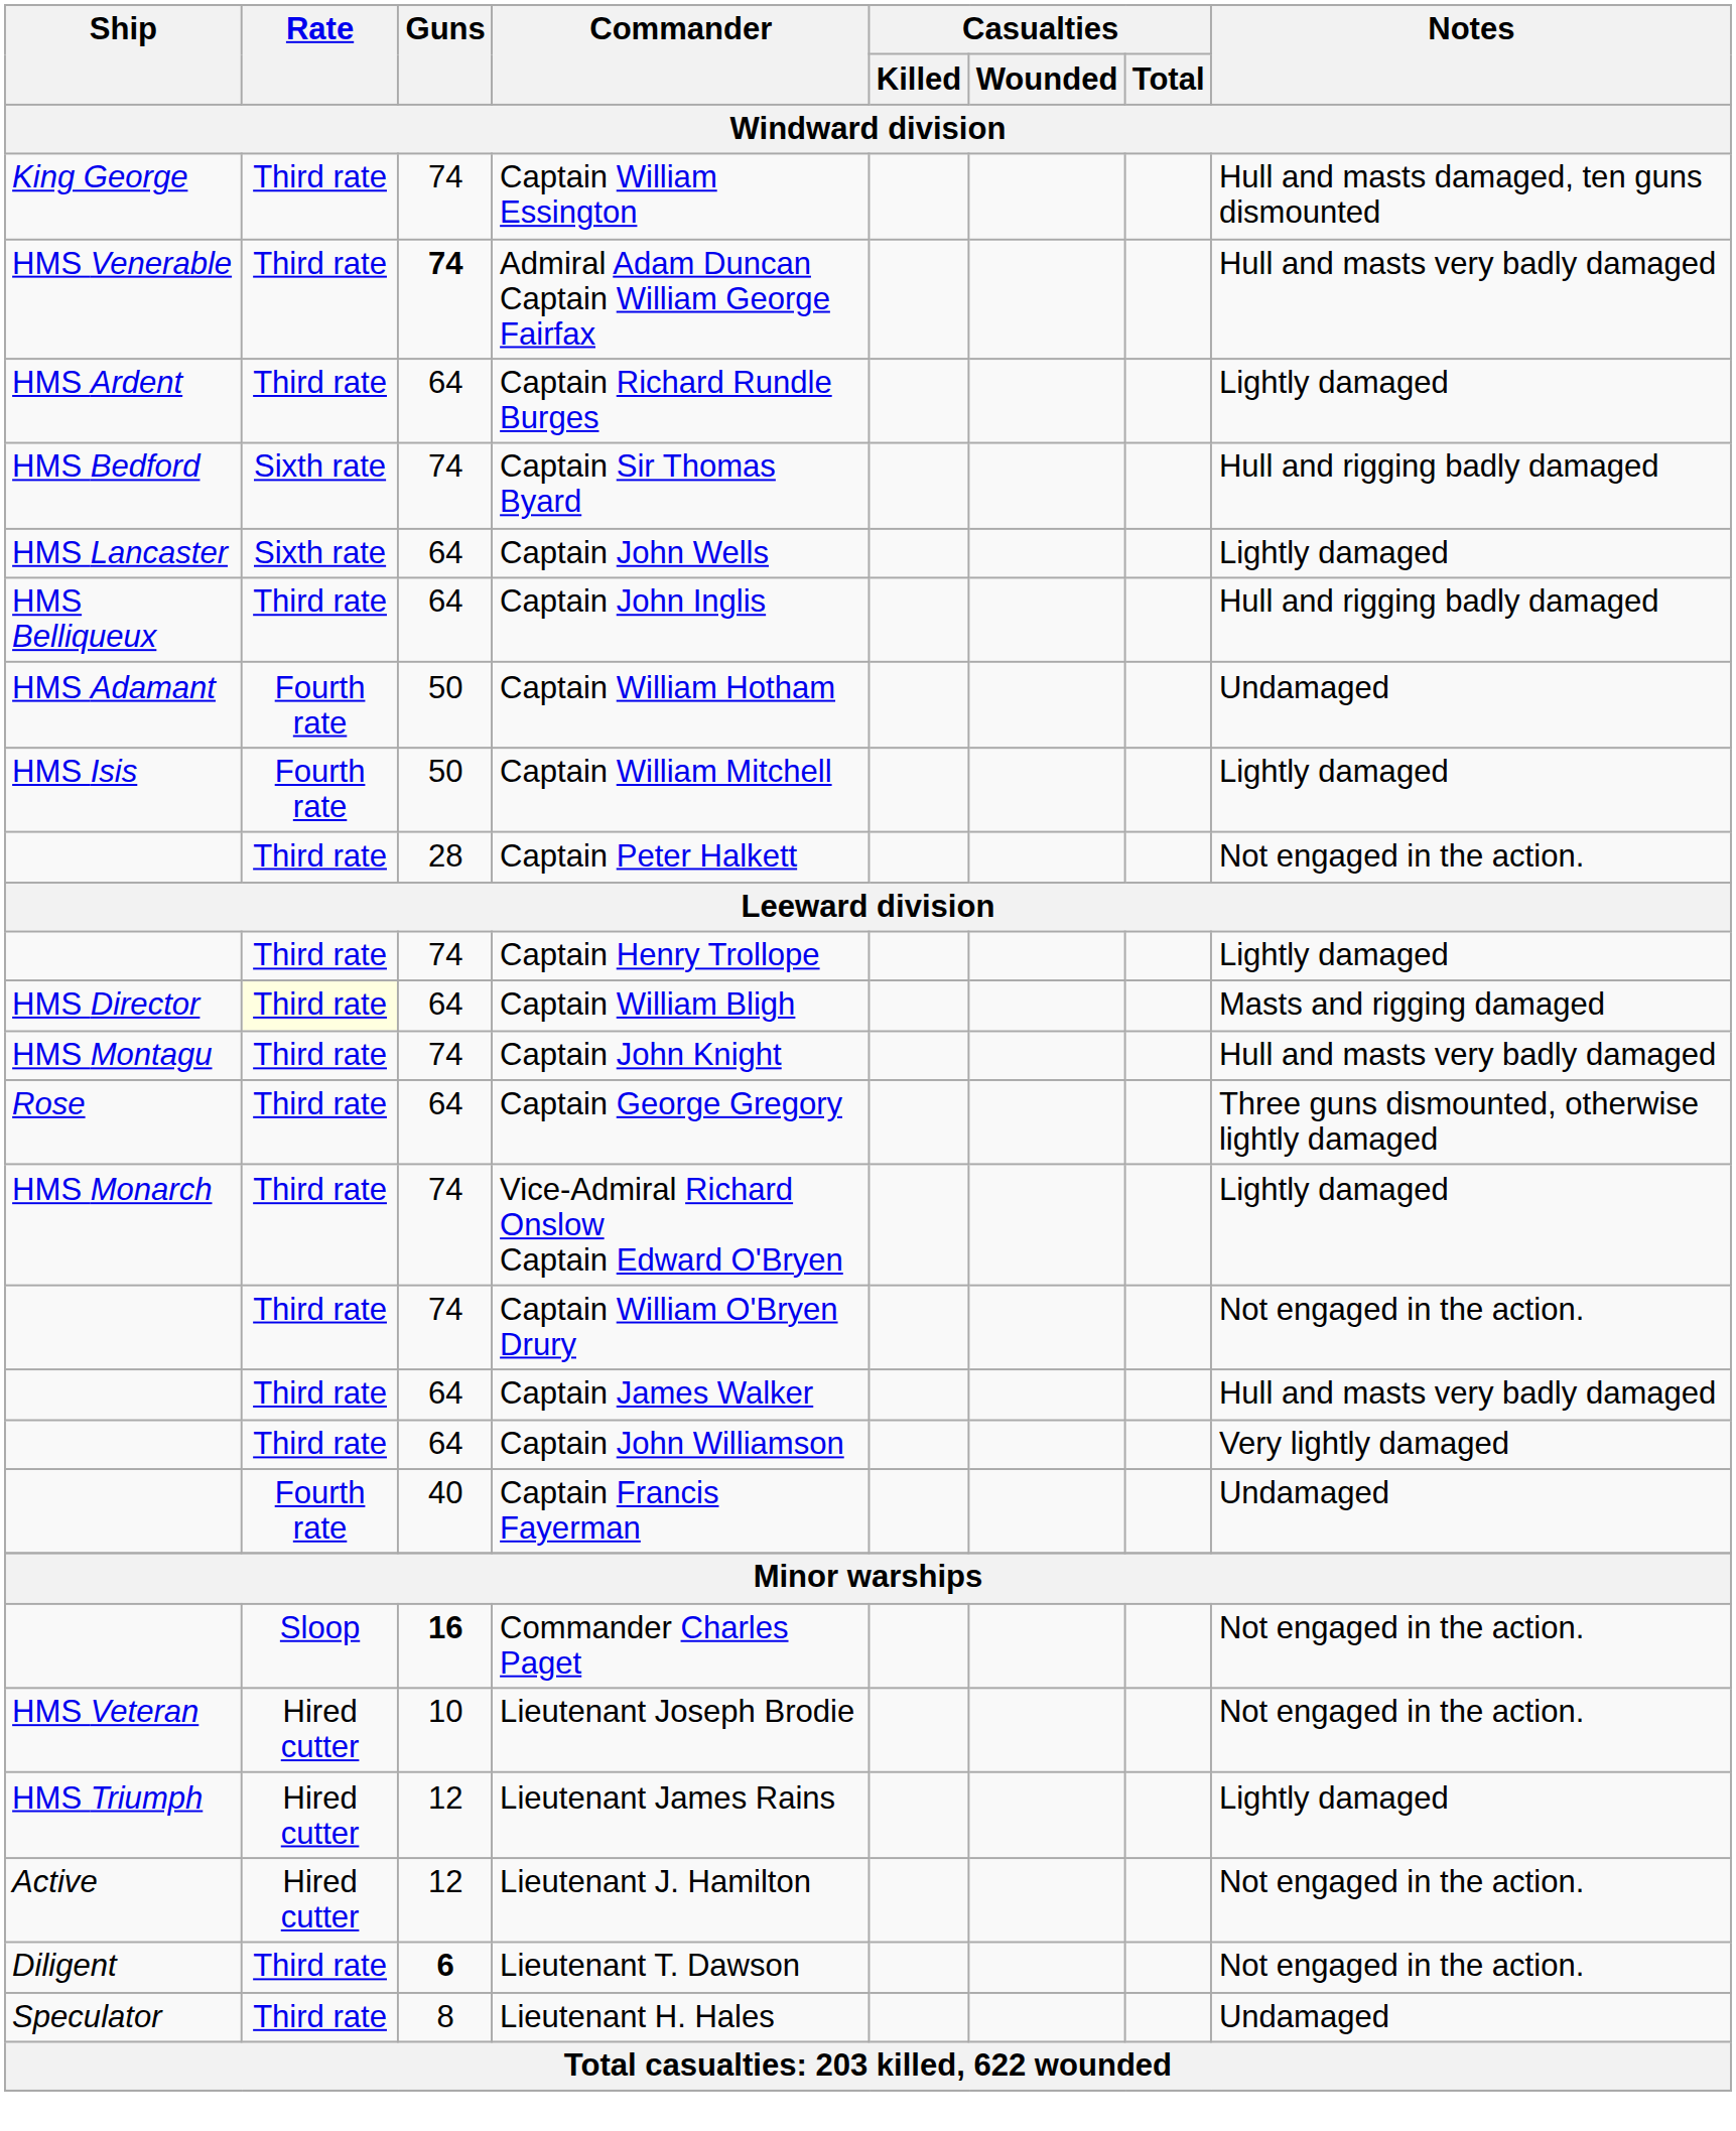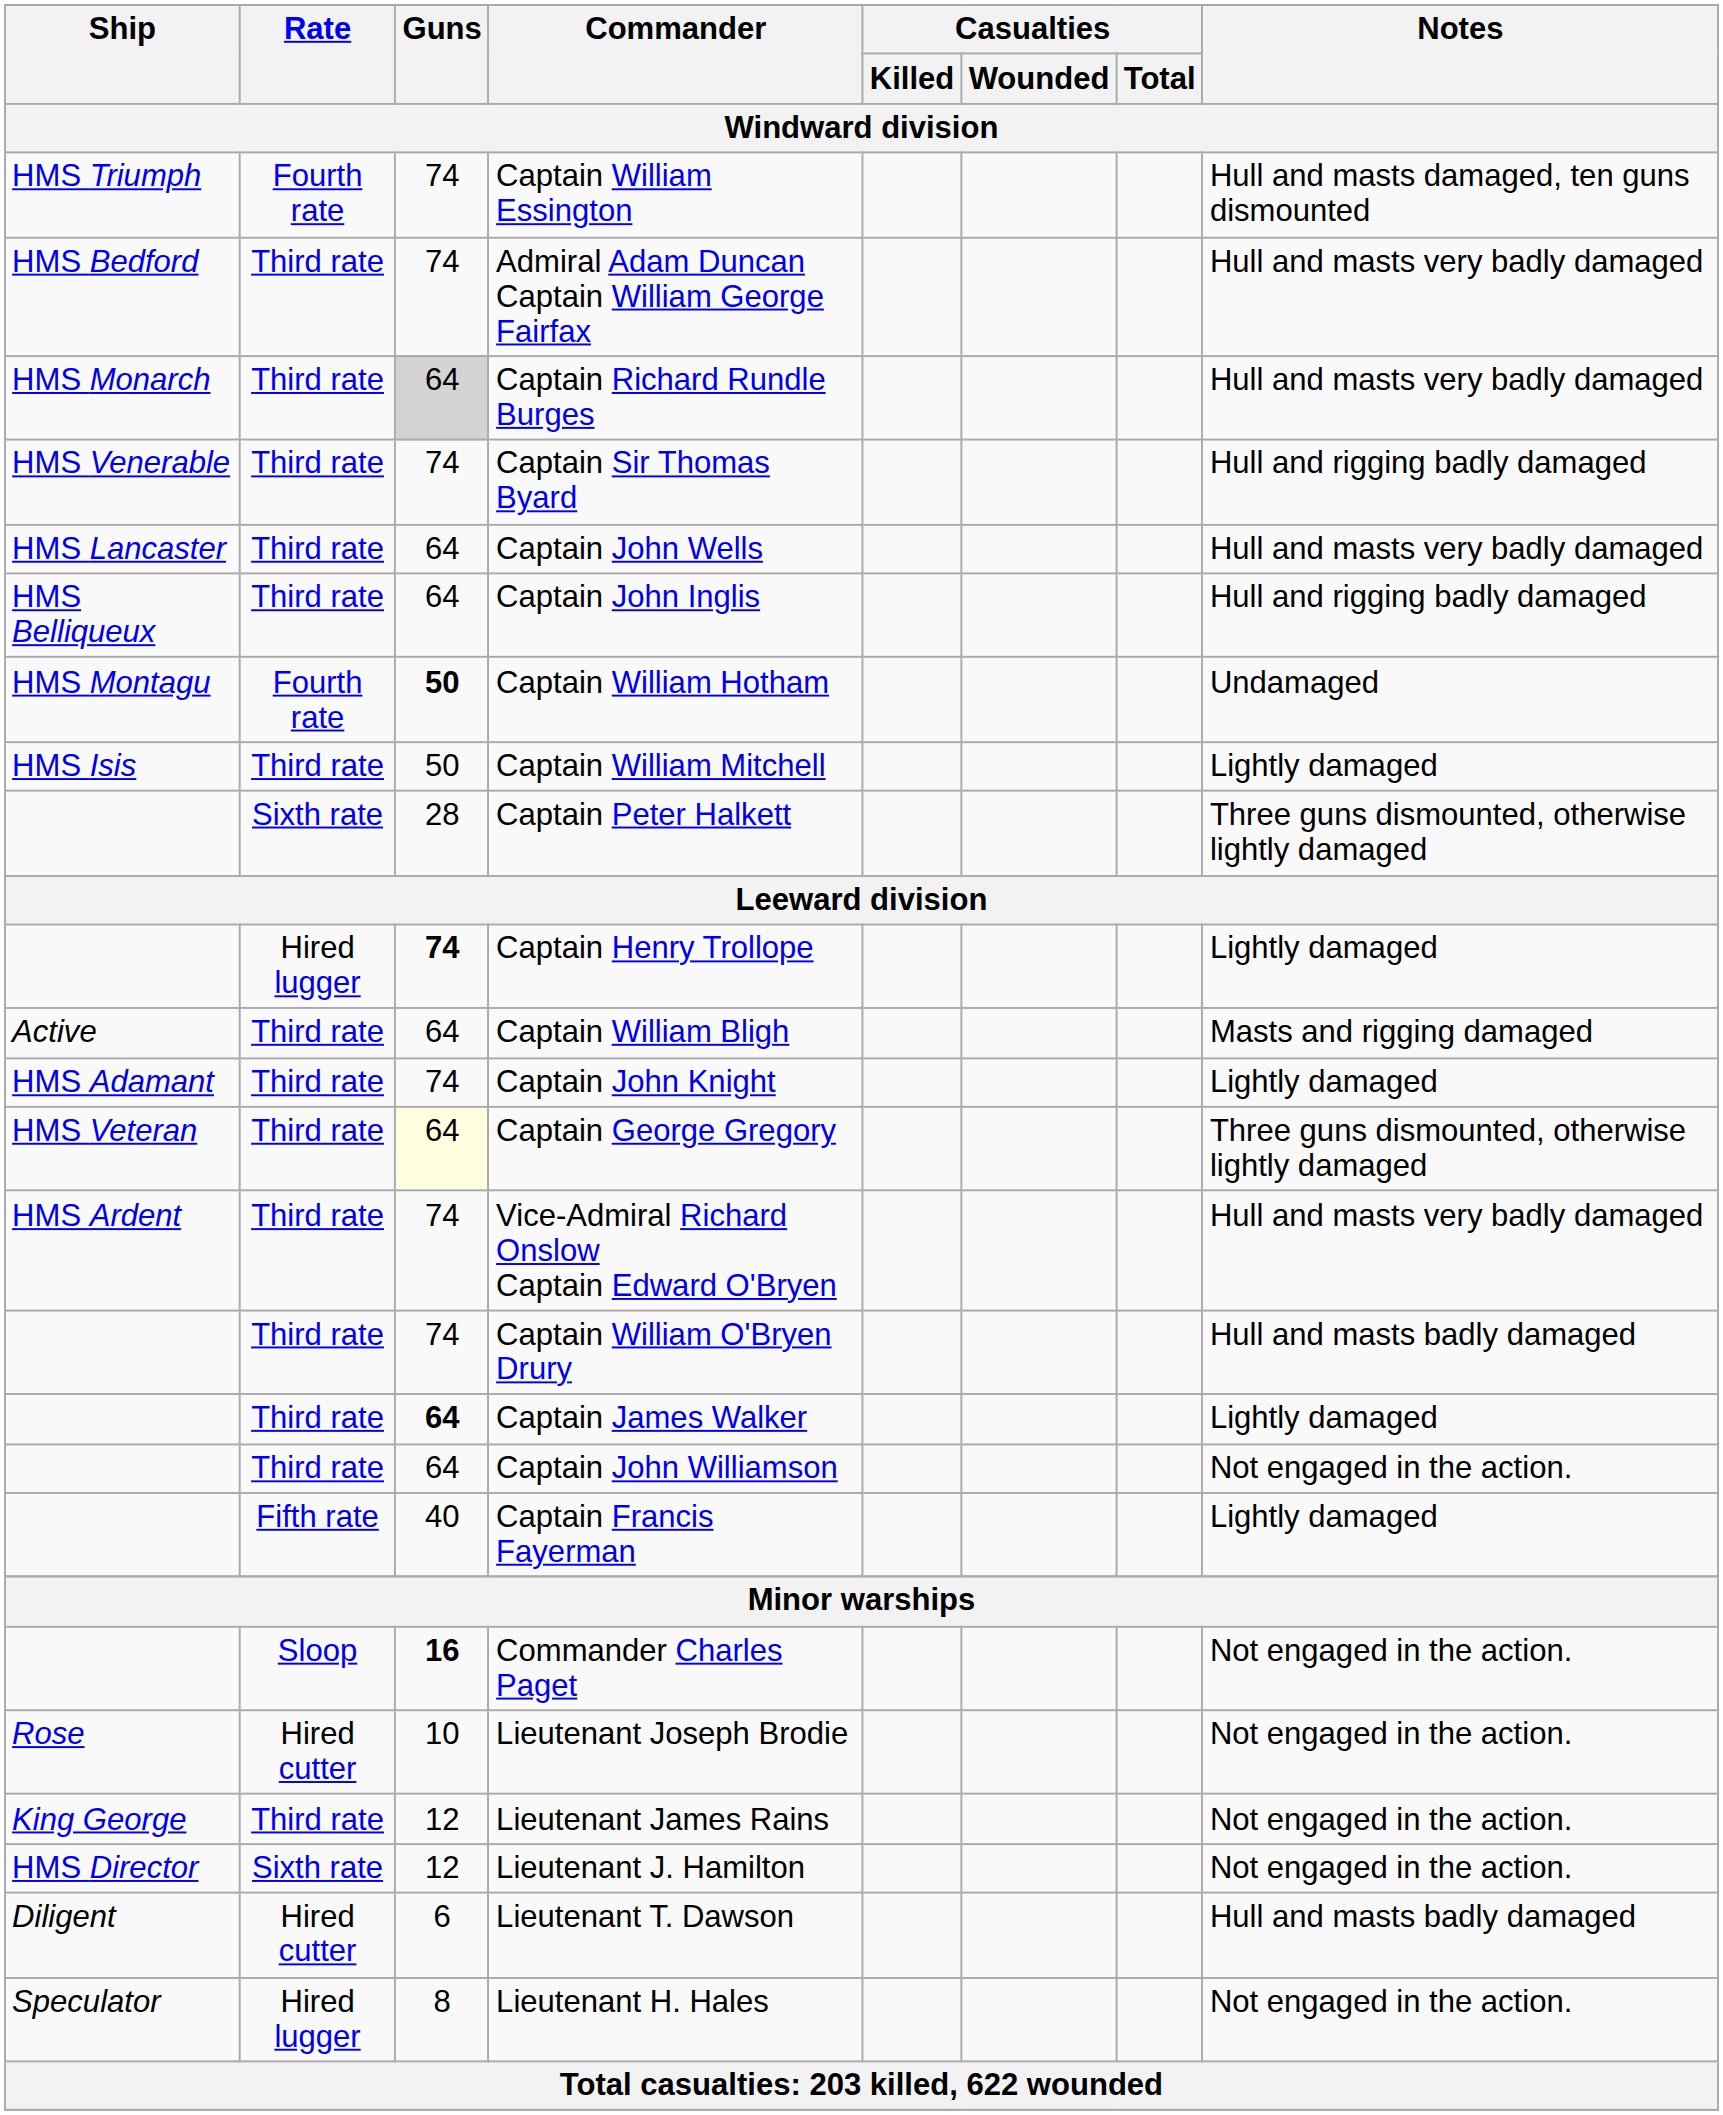 <table class="wikitable" width=100%>
 <tr valign="top">
 </tr>
 <tr valign="top"|- valign="top">
 <th scope="col" width=15%; align= center rowspan=2>Ship</th>
 <th scope="col" width=10%; align= center rowspan=2><a href='#'>Rate</a></th>
 <th scope="col" width=5%; align= center rowspan=2>Guns</th>
 <th scope="col" width=25%; align= center rowspan=2>Commander</th>
 <th scope="col" width=9%; align= center colspan=3>Casualties</th>
 <th scope="col" width=36%; align= center rowspan=2>Notes</th>
 </tr>
 <tr valign="top">
 <th scope="col" width=3%; align= center>Killed</th>
 <th scope="col" width=3%; align= center>Wounded</th>
 <th scope="col" width=3%; align= center>Total</th>
 </tr>
 <tr valign="top">
 <th scope="col" colspan="11" bgcolor="white">Windward division</th>
 </tr>
 <tr valign="top">
-<td scope="row" align= left><a href='#'><em>King George</em></a></td>
-<td align= center><a href='#'>Third rate</a></td>
+<td scope="row" align= left><a href='#'>HMS <em>Triumph</em></a></td>
+<td align= center><a href='#'>Fourth rate</a></td>
 <td align= center>74</td>
 <td align= left>Captain <a href='#'>William Essington</a></td>
 <td align= right></td>
 <td align= right></td>
 <td align= right></td>
 <td align= left>Hull and masts damaged, ten guns dismounted</td>
 </tr>
 <tr valign="top">
-<td scope="row" align= left><a href='#'>HMS <em>Venerable</em></a></td>
+<td scope="row" align= left><a href='#'>HMS <em>Bedford</em></a></td>
 <td align= center><a href='#'>Third rate</a></td>
-<td align= center><strong>74</strong></td>
+<td align= center>74</td>
 <td align= left>Admiral <a href='#'>Adam Duncan</a><br>Captain <a href='#'>William George Fairfax</a></td>
 <td align= right></td>
 <td align= right></td>
 <td align= right></td>
 <td align= left>Hull and masts very badly damaged</td>
 </tr>
 <tr valign="top">
-<td scope="row" align= left><a href='#'>HMS <em>Ardent</em></a></td>
+<td scope="row" align= left><a href='#'>HMS <em>Monarch</em></a></td>
 <td align= center><a href='#'>Third rate</a></td>
-<td align= center>64</td>
+<td align= center style="background: lightgrey;">64</td>
 <td align= left>Captain <a href='#'>Richard Rundle Burges</a> </td>
 <td align= right></td>
 <td align= right></td>
 <td align= right></td>
-<td align= left>Lightly damaged</td>
+<td align= left>Hull and masts very badly damaged</td>
 </tr>
 <tr valign="top">
-<td scope="row" align= left><a href='#'>HMS <em>Bedford</em></a></td>
-<td align= center><a href='#'>Sixth rate</a></td>
+<td scope="row" align= left><a href='#'>HMS <em>Venerable</em></a></td>
+<td align= center><a href='#'>Third rate</a></td>
 <td align= center>74</td>
 <td align= left>Captain <a href='#'>Sir Thomas Byard</a></td>
 <td align= right></td>
 <td align= right></td>
 <td align= right></td>
 <td align= left>Hull and rigging badly damaged</td>
 </tr>
 <tr valign="top">
 <td scope="row" align= left><a href='#'>HMS <em>Lancaster</em></a></td>
-<td align= center><a href='#'>Sixth rate</a></td>
+<td align= center><a href='#'>Third rate</a></td>
 <td align= center>64</td>
 <td align= left>Captain <a href='#'>John Wells</a></td>
 <td align= right></td>
 <td align= right></td>
 <td align= right></td>
-<td align= left>Lightly damaged</td>
+<td align= left>Hull and masts very badly damaged</td>
 </tr>
 <tr valign="top">
 <td scope="row" align= left><a href='#'>HMS <em>Belliqueux</em></a></td>
 <td align= center><a href='#'>Third rate</a></td>
 <td align= center>64</td>
 <td align= left>Captain <a href='#'>John Inglis</a></td>
 <td align= right></td>
 <td align= right></td>
 <td align= right></td>
 <td align= left>Hull and rigging badly damaged</td>
 </tr>
 <tr valign="top">
-<td scope="row" align= left><a href='#'>HMS <em>Adamant</em></a></td>
+<td scope="row" align= left><a href='#'>HMS <em>Montagu</em></a></td>
 <td align= center><a href='#'>Fourth rate</a></td>
-<td align= center>50</td>
+<td align= center><strong>50</strong></td>
 <td align= left>Captain <a href='#'>William Hotham</a></td>
 <td align= right></td>
 <td align= right></td>
 <td align= right></td>
 <td align= left>Undamaged</td>
 </tr>
 <tr valign="top">
 <td scope="row" align= left><a href='#'>HMS <em>Isis</em></a></td>
-<td align= center><a href='#'>Fourth rate</a></td>
+<td align= center><a href='#'>Third rate</a></td>
 <td align= center>50</td>
 <td align= left>Captain <a href='#'>William Mitchell</a></td>
 <td align= right></td>
 <td align= right></td>
 <td align= right></td>
 <td align= left>Lightly damaged</td>
 </tr>
 <tr valign="top">
 <td scope="row" align= left></td>
-<td align= center><a href='#'>Third rate</a></td>
+<td align= center><a href='#'>Sixth rate</a></td>
 <td align= center>28</td>
 <td align= left>Captain <a href='#'>Peter Halkett</a></td>
 <td align= right></td>
 <td align= right></td>
 <td align= right></td>
-<td align= left>Not engaged in the action.</td>
+<td align= left>Three guns dismounted, otherwise lightly damaged</td>
 </tr>
 <tr valign="top">
 <th scope="col" colspan="11" bgcolor="white">Leeward division</th>
 </tr>
 <tr valign="top">
 <td scope="row" align= left></td>
-<td align= center><a href='#'>Third rate</a></td>
-<td align= center>74</td>
+<td align= center>Hired <a href='#'>lugger</a></td>
+<td align= center><strong>74</strong></td>
 <td align= left>Captain <a href='#'>Henry Trollope</a></td>
 <td align= right></td>
 <td align= right></td>
 <td align= right></td>
 <td align= left>Lightly damaged</td>
 </tr>
 <tr valign="top">
-<td scope="row" align= left><a href='#'>HMS <em>Director</em></a></td>
-<td align= center style="background: lightyellow;"><a href='#'>Third rate</a></td>
+<td scope="row" align= left><em>Active</em></td>
+<td align= center><a href='#'>Third rate</a></td>
 <td align= center>64</td>
 <td align= left>Captain <a href='#'>William Bligh</a></td>
 <td align= right></td>
 <td align= right></td>
 <td align= right></td>
 <td align= left>Masts and rigging damaged</td>
 </tr>
 <tr valign="top">
-<td scope="row" align= left><a href='#'>HMS <em>Montagu</em></a></td>
+<td scope="row" align= left><a href='#'>HMS <em>Adamant</em></a></td>
 <td align= center><a href='#'>Third rate</a></td>
 <td align= center>74</td>
 <td align= left>Captain <a href='#'>John Knight</a></td>
 <td align= right></td>
 <td align= right></td>
 <td align= right></td>
-<td align= left>Hull and masts very badly damaged</td>
+<td align= left>Lightly damaged</td>
 </tr>
 <tr valign="top">
-<td scope="row" align= left><a href='#'><em>Rose</em></a></td>
+<td scope="row" align= left><a href='#'>HMS <em>Veteran</em></a></td>
 <td align= center><a href='#'>Third rate</a></td>
-<td align= center>64</td>
+<td align= center style="background: lightyellow;">64</td>
 <td align= left>Captain <a href='#'>George Gregory</a></td>
 <td align= right></td>
 <td align= right></td>
 <td align= right></td>
 <td align= left>Three guns dismounted, otherwise lightly damaged</td>
 </tr>
 <tr valign="top">
-<td scope="row" align= left><a href='#'>HMS <em>Monarch</em></a></td>
+<td scope="row" align= left><a href='#'>HMS <em>Ardent</em></a></td>
 <td align= center><a href='#'>Third rate</a></td>
 <td align= center>74</td>
 <td align= left>Vice-Admiral <a href='#'>Richard Onslow</a><br>Captain <a href='#'>Edward O'Bryen</a></td>
 <td align= right></td>
 <td align= right></td>
 <td align= right></td>
-<td align= left>Lightly damaged</td>
+<td align= left>Hull and masts very badly damaged</td>
 </tr>
 <tr valign="top">
 <td scope="row" align= left></td>
 <td align= center><a href='#'>Third rate</a></td>
 <td align= center>74</td>
 <td align= left>Captain <a href='#'>William O'Bryen Drury</a></td>
 <td align= right></td>
 <td align= right></td>
 <td align= right></td>
-<td align= left>Not engaged in the action.</td>
+<td align= left>Hull and masts badly damaged</td>
 </tr>
 <tr valign="top">
 <td scope="row" align= left></td>
 <td align= center><a href='#'>Third rate</a></td>
-<td align= center>64</td>
+<td align= center><strong>64</strong></td>
 <td align= left>Captain <a href='#'>James Walker</a></td>
 <td align= right></td>
 <td align= right></td>
 <td align= right></td>
-<td align= left>Hull and masts very badly damaged</td>
+<td align= left>Lightly damaged</td>
 </tr>
 <tr valign="top">
 <td scope="row" align= left></td>
 <td align= center><a href='#'>Third rate</a></td>
 <td align= center>64</td>
 <td align= left>Captain <a href='#'>John Williamson</a></td>
 <td align= right></td>
 <td align= right></td>
 <td align= right></td>
-<td align= left>Very lightly damaged</td>
+<td align= left>Not engaged in the action.</td>
 </tr>
 <tr valign="top">
 <td scope="row" align= left></td>
-<td align= center><a href='#'>Fourth rate</a></td>
+<td align= center><a href='#'>Fifth rate</a></td>
 <td align= center>40</td>
 <td align= left>Captain <a href='#'>Francis Fayerman</a></td>
 <td align= right></td>
 <td align= right></td>
 <td align= right></td>
-<td align= left>Undamaged</td>
+<td align= left>Lightly damaged</td>
 </tr>
 <tr valign="top">
 </tr>
 <tr valign="top">
 <th scope="col" colspan="11" bgcolor="white">Minor warships</th>
 </tr>
 <tr valign="top">
 <td scope="row" align= left></td>
 <td align= center><a href='#'>Sloop</a></td>
 <td align= center><strong>16</strong></td>
 <td align= left>Commander <a href='#'>Charles Paget</a></td>
 <td align= right></td>
 <td align= right></td>
 <td align= right></td>
 <td align= left>Not engaged in the action.</td>
 </tr>
 <tr valign="top">
-<td scope="row" align= left><a href='#'>HMS <em>Veteran</em></a></td>
+<td scope="row" align= left><a href='#'><em>Rose</em></a></td>
 <td align= center>Hired <a href='#'>cutter</a></td>
 <td align= center>10</td>
 <td align= left>Lieutenant Joseph Brodie</td>
 <td align= right></td>
 <td align= right></td>
 <td align= right></td>
 <td align= left>Not engaged in the action.</td>
 </tr>
 <tr valign="top">
-<td scope="row" align= left><a href='#'>HMS <em>Triumph</em></a></td>
-<td align= center>Hired <a href='#'>cutter</a></td>
+<td scope="row" align= left><a href='#'><em>King George</em></a></td>
+<td align= center><a href='#'>Third rate</a></td>
 <td align= center>12</td>
 <td align= left>Lieutenant James Rains</td>
 <td align= right></td>
 <td align= right></td>
 <td align= right></td>
-<td align= left>Lightly damaged</td>
+<td align= left>Not engaged in the action.</td>
 </tr>
 <tr valign="top">
-<td scope="row" align= left><em>Active</em></td>
-<td align= center>Hired <a href='#'>cutter</a></td>
+<td scope="row" align= left><a href='#'>HMS <em>Director</em></a></td>
+<td align= center><a href='#'>Sixth rate</a></td>
 <td align= center>12</td>
 <td align= left>Lieutenant J. Hamilton</td>
 <td align= right></td>
 <td align= right></td>
 <td align= right></td>
 <td align= left>Not engaged in the action.</td>
 </tr>
 <tr valign="top">
 <td scope="row" align= left><em>Diligent</em></td>
-<td align= center><a href='#'>Third rate</a></td>
-<td align= center><strong>6</strong></td>
+<td align= center>Hired <a href='#'>cutter</a></td>
+<td align= center>6</td>
 <td align= left>Lieutenant T. Dawson</td>
 <td align= right></td>
 <td align= right></td>
 <td align= right></td>
-<td align= left>Not engaged in the action.</td>
+<td align= left>Hull and masts badly damaged</td>
 </tr>
 <tr valign="top">
 <td scope="row" align= left><em>Speculator</em></td>
-<td align= center><a href='#'>Third rate</a></td>
+<td align= center>Hired <a href='#'>lugger</a></td>
 <td align= center>8</td>
 <td align= left>Lieutenant H. Hales</td>
 <td align= right></td>
 <td align= right></td>
 <td align= right></td>
-<td align= left>Undamaged</td>
+<td align= left>Not engaged in the action.</td>
 </tr>
 <tr valign="top">
 <th scope="col" colspan="11" bgcolor="white">Total casualties: 203 killed, 622 wounded</th>
 </tr>
 <tr>
 </tr>
 </table>
